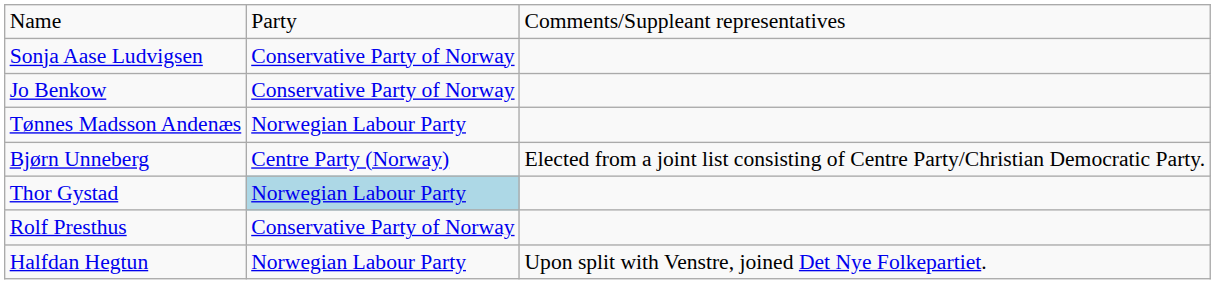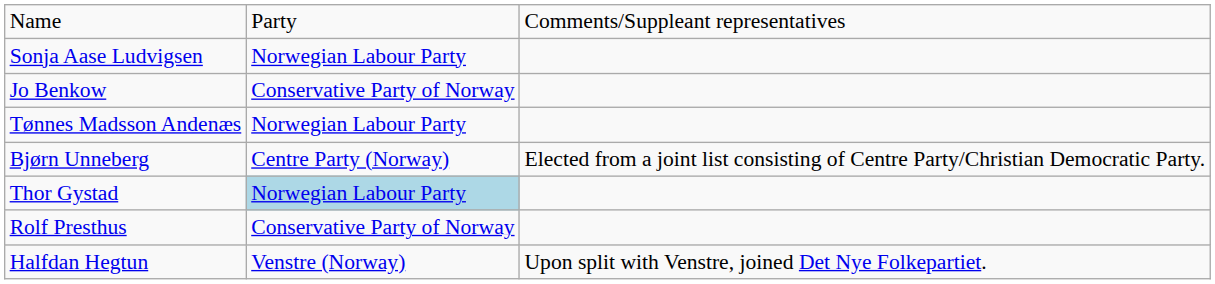 <table class="wikitable">
 <tr>
 <td>Name</td>
 <td>Party</td>
 <td>Comments/Suppleant representatives</td>
 </tr>
 <tr>
 <td><a href='#'>Sonja Aase Ludvigsen</a></td>
-<td><a href='#'>Conservative Party of Norway</a></td>
+<td><a href='#'>Norwegian Labour Party</a></td>
 <td></td>
 </tr>
 <tr>
 <td><a href='#'>Jo Benkow</a></td>
 <td><a href='#'>Conservative Party of Norway</a></td>
 <td></td>
 </tr>
 <tr>
 <td><a href='#'>Tønnes Madsson Andenæs</a></td>
 <td><a href='#'>Norwegian Labour Party</a></td>
 <td></td>
 </tr>
 <tr>
 <td><a href='#'>Bjørn Unneberg</a></td>
 <td><a href='#'>Centre Party (Norway)</a></td>
 <td>Elected from a joint list consisting of Centre Party/Christian Democratic Party.</td>
 </tr>
 <tr>
 <td><a href='#'>Thor Gystad</a></td>
 <td style="background: lightblue;"><a href='#'>Norwegian Labour Party</a></td>
 <td></td>
 </tr>
 <tr>
 <td><a href='#'>Rolf Presthus</a></td>
 <td><a href='#'>Conservative Party of Norway</a></td>
 <td></td>
 </tr>
 <tr>
 <td><a href='#'>Halfdan Hegtun</a></td>
-<td><a href='#'>Norwegian Labour Party</a></td>
+<td><a href='#'>Venstre (Norway)</a></td>
 <td>Upon split with Venstre, joined <a href='#'>Det Nye Folkepartiet</a>.</td>
 </tr>
 </table>
